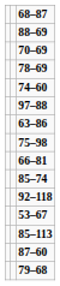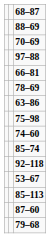 <table class="wikitable">
 <tr>
 <td></td>
 <td></td>
 <td><strong>68–87</strong></td>
 </tr>
 <tr>
 <td></td>
 <td></td>
 <td><strong>88–69</strong></td>
 </tr>
 <tr>
 <td></td>
 <td></td>
 <td><strong>70–69</strong></td>
 </tr>
 <tr>
 <td></td>
 <td></td>
-<td><strong>78–69</strong></td>
+<td><strong>97–88</strong></td>
 </tr>
 <tr>
 <td></td>
 <td></td>
-<td><strong>74–60</strong></td>
+<td><strong>66–81</strong></td>
 </tr>
 <tr>
 <td></td>
 <td></td>
-<td><strong>97–88</strong></td>
+<td><strong>78–69</strong></td>
 </tr>
 <tr>
 <td></td>
 <td></td>
 <td><strong>63–86</strong></td>
 </tr>
 <tr>
 <td></td>
 <td></td>
 <td><strong>75–98</strong></td>
 </tr>
 <tr>
 <td></td>
 <td></td>
-<td><strong>66–81</strong></td>
+<td><strong>74–60</strong></td>
 </tr>
 <tr>
 <td></td>
 <td></td>
 <td><strong>85–74</strong></td>
 </tr>
 <tr>
 <td></td>
 <td></td>
 <td><strong>92–118</strong></td>
 </tr>
 <tr>
 <td></td>
 <td></td>
 <td><strong>53–67</strong></td>
 </tr>
 <tr>
 <td></td>
 <td></td>
 <td><strong>85–113</strong></td>
 </tr>
 <tr>
 <td></td>
 <td></td>
 <td><strong>87–60</strong></td>
 </tr>
 <tr>
 <td></td>
 <td></td>
 <td><strong>79–68</strong></td>
 </tr>
 </table>
